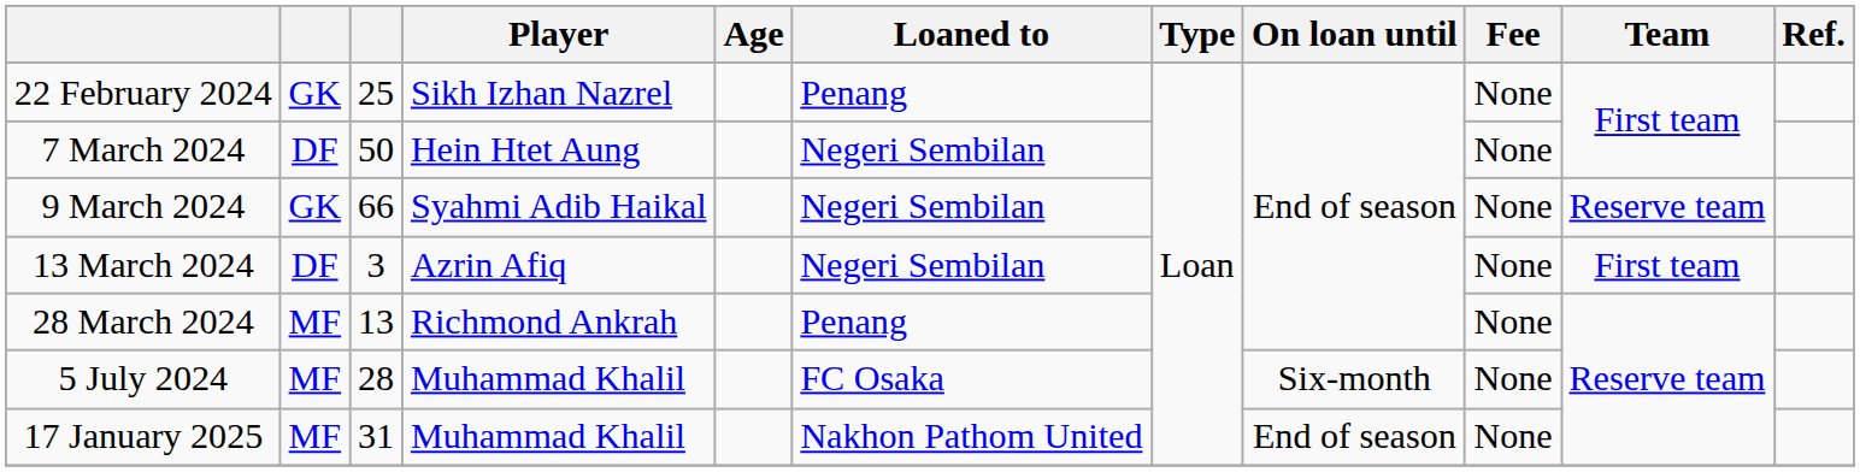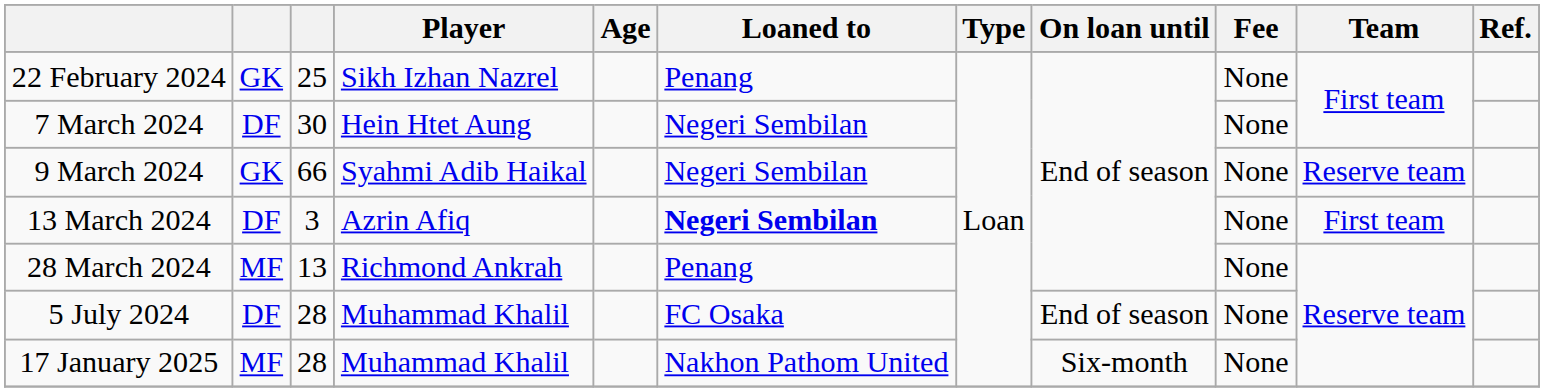 <table class="wikitable" style="text-align:center; font-size:100%; ">
 <tr>
 <th></th>
 <th></th>
 <th></th>
 <th>Player</th>
 <th>Age</th>
 <th>Loaned to</th>
 <th>Type</th>
 <th>On loan until</th>
 <th>Fee</th>
 <th>Team</th>
 <th>Ref.</th>
 </tr>
 <tr>
 <td>22 February 2024</td>
 <td><a href='#'>GK</a></td>
 <td>25</td>
 <td style="text-align:left"> <a href='#'>Sikh Izhan Nazrel</a></td>
 <td></td>
 <td style="text-align:left"> <a href='#'>Penang</a></td>
 <td rowspan="7">Loan</td>
 <td rowspan="5">End of season</td>
 <td>None</td>
 <td rowspan="2"><a href='#'>First team</a></td>
 <td></td>
 </tr>
 <tr>
 <td>7 March 2024</td>
 <td><a href='#'>DF</a></td>
-<td>50</td>
+<td>30</td>
 <td style="text-align:left"> <a href='#'>Hein Htet Aung</a></td>
 <td></td>
 <td style="text-align:left"> <a href='#'>Negeri Sembilan</a></td>
 <td>None</td>
 <td></td>
 </tr>
 <tr>
 <td>9 March 2024</td>
 <td><a href='#'>GK</a></td>
 <td>66</td>
 <td style="text-align:left"> <a href='#'>Syahmi Adib Haikal</a></td>
 <td></td>
 <td style="text-align:left"> <a href='#'>Negeri Sembilan</a></td>
 <td>None</td>
 <td><a href='#'>Reserve team</a></td>
 <td></td>
 </tr>
 <tr>
 <td>13 March 2024</td>
 <td><a href='#'>DF</a></td>
 <td>3</td>
 <td style="text-align:left"> <a href='#'>Azrin Afiq</a></td>
 <td></td>
-<td style="text-align:left"> <a href='#'>Negeri Sembilan</a></td>
+<td style="text-align:left"><strong> <a href='#'>Negeri Sembilan</a></strong></td>
 <td>None</td>
 <td><a href='#'>First team</a></td>
 <td></td>
 </tr>
 <tr>
 <td>28 March 2024</td>
 <td><a href='#'>MF</a></td>
 <td>13</td>
 <td style="text-align:left"> <a href='#'>Richmond Ankrah</a></td>
 <td></td>
 <td style="text-align:left"> <a href='#'>Penang</a></td>
 <td>None</td>
 <td rowspan="3"><a href='#'>Reserve team</a></td>
 <td></td>
 </tr>
 <tr>
 <td>5 July 2024</td>
-<td><a href='#'>MF</a></td>
+<td><a href='#'>DF</a></td>
 <td>28</td>
 <td style="text-align:left"> <a href='#'>Muhammad Khalil</a></td>
 <td></td>
 <td style="text-align:left"> <a href='#'>FC Osaka</a></td>
-<td>Six-month</td>
+<td>End of season</td>
 <td>None</td>
 <td></td>
 </tr>
 <tr>
 <td>17 January 2025</td>
 <td><a href='#'>MF</a></td>
-<td>31</td>
+<td>28</td>
 <td style="text-align:left"> <a href='#'>Muhammad Khalil</a></td>
 <td></td>
 <td style="text-align:left"> <a href='#'>Nakhon Pathom United</a></td>
-<td>End of season</td>
+<td>Six-month</td>
 <td>None</td>
 <td></td>
 </tr>
 <tr>
 </tr>
 </table>
